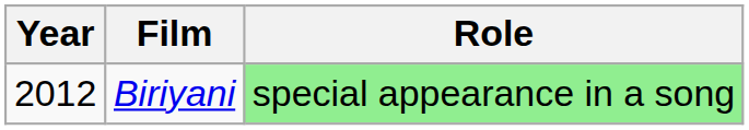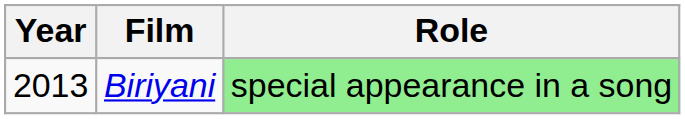 <table class="wikitable sortable">
 <tr>
 <th>Year</th>
 <th>Film</th>
 <th>Role</th>
 </tr>
 <tr>
-<td>2012</td>
+<td>2013</td>
 <td><em><a href='#'>Biriyani</a></em></td>
 <td style="background: lightgreen;">special appearance in a song</td>
 </tr>
 </table>
